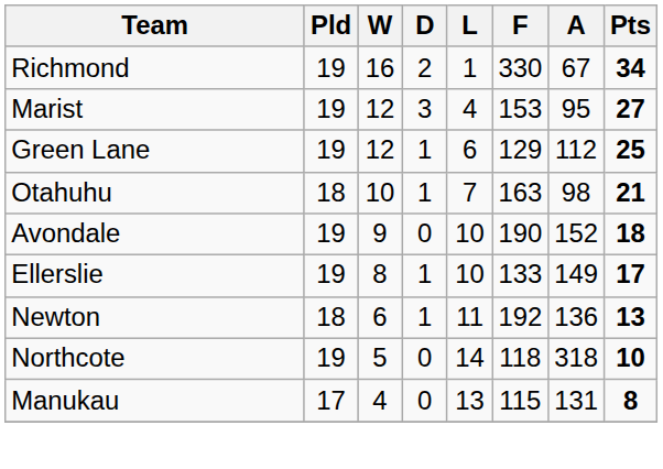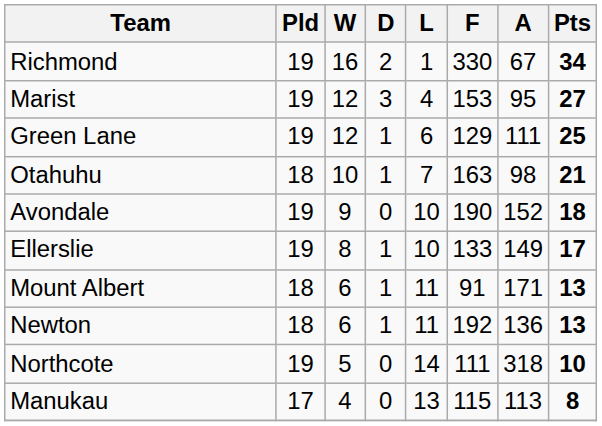 <table class="wikitable" style="text-align:center;">
 <tr>
 <th width=175>Team</th>
 <th width=20 abbr="Played">Pld</th>
 <th width=20 abbr="Won">W</th>
 <th width=20 abbr="Drawn">D</th>
 <th width=20 abbr="Lost">L</th>
 <th width=20 abbr="For">F</th>
 <th width=20 abbr="Against">A</th>
 <th width=20 abbr="Points">Pts</th>
 </tr>
 <tr>
 <td style="text-align:left;">Richmond</td>
 <td>19</td>
 <td>16</td>
 <td>2</td>
 <td>1</td>
 <td>330</td>
 <td>67</td>
 <td><strong>34</strong></td>
 </tr>
 <tr>
 <td style="text-align:left;">Marist</td>
 <td>19</td>
 <td>12</td>
 <td>3</td>
 <td>4</td>
 <td>153</td>
 <td>95</td>
 <td><strong>27</strong></td>
 </tr>
 <tr>
 <td style="text-align:left;">Green Lane</td>
 <td>19</td>
 <td>12</td>
 <td>1</td>
 <td>6</td>
 <td>129</td>
-<td>112</td>
+<td>111</td>
 <td><strong>25</strong></td>
 </tr>
 <tr>
 <td style="text-align:left;">Otahuhu</td>
 <td>18</td>
 <td>10</td>
 <td>1</td>
 <td>7</td>
 <td>163</td>
 <td>98</td>
 <td><strong>21</strong></td>
 </tr>
 <tr>
 <td style="text-align:left;">Avondale</td>
 <td>19</td>
 <td>9</td>
 <td>0</td>
 <td>10</td>
 <td>190</td>
 <td>152</td>
 <td><strong>18</strong></td>
 </tr>
 <tr>
 <td style="text-align:left;">Ellerslie</td>
 <td>19</td>
 <td>8</td>
 <td>1</td>
 <td>10</td>
 <td>133</td>
 <td>149</td>
 <td><strong>17</strong></td>
 </tr>
 <tr>
+<td style="text-align:left;">Mount Albert</td>
+<td>18</td>
+<td>6</td>
+<td>1</td>
+<td>11</td>
+<td>91</td>
+<td>171</td>
+<td><strong>13</strong></td>
+</tr>
+<tr>
 <td style="text-align:left;">Newton</td>
 <td>18</td>
 <td>6</td>
 <td>1</td>
 <td>11</td>
 <td>192</td>
 <td>136</td>
 <td><strong>13</strong></td>
 </tr>
 <tr>
 <td style="text-align:left;">Northcote</td>
 <td>19</td>
 <td>5</td>
 <td>0</td>
 <td>14</td>
-<td>118</td>
+<td>111</td>
 <td>318</td>
 <td><strong>10</strong></td>
 </tr>
 <tr>
 <td style="text-align:left;">Manukau</td>
 <td>17</td>
 <td>4</td>
 <td>0</td>
 <td>13</td>
 <td>115</td>
-<td>131</td>
+<td>113</td>
 <td><strong>8</strong></td>
 </tr>
 <tr>
 </tr>
 </table>
